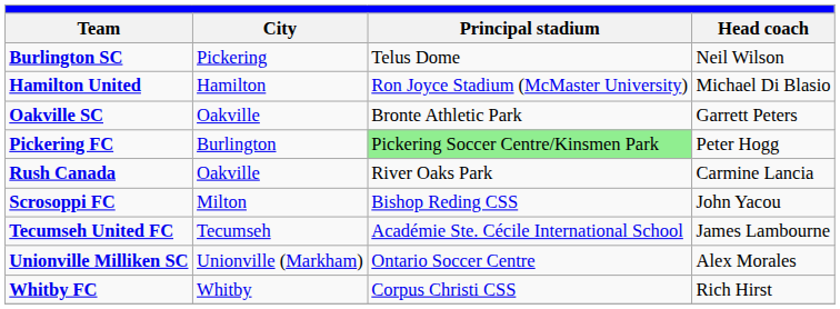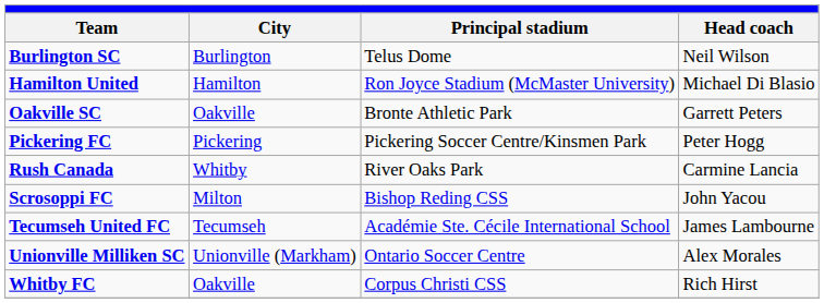 <table class="wikitable sortable">
 <tr>
 <th style="background:blue" colspan="6"></th>
 </tr>
 <tr>
 <th>Team</th>
 <th>City</th>
 <th>Principal stadium</th>
 <th>Head coach</th>
 </tr>
 <tr>
 <td><strong><a href='#'>Burlington SC</a></strong></td>
-<td><a href='#'>Pickering</a></td>
+<td><a href='#'>Burlington</a></td>
 <td>Telus Dome</td>
 <td>Neil Wilson</td>
 </tr>
 <tr>
 <td><strong><a href='#'>Hamilton United</a></strong></td>
 <td><a href='#'>Hamilton</a></td>
 <td><a href='#'>Ron Joyce Stadium</a> (<a href='#'>McMaster University</a>)</td>
 <td>Michael Di Blasio</td>
 </tr>
 <tr>
 <td><strong><a href='#'>Oakville SC</a></strong></td>
 <td><a href='#'>Oakville</a></td>
 <td>Bronte Athletic Park</td>
 <td>Garrett Peters</td>
 </tr>
 <tr>
 <td><strong><a href='#'>Pickering FC</a></strong></td>
-<td><a href='#'>Burlington</a></td>
-<td style="background: lightgreen;">Pickering Soccer Centre/Kinsmen Park</td>
+<td><a href='#'>Pickering</a></td>
+<td>Pickering Soccer Centre/Kinsmen Park</td>
 <td>Peter Hogg</td>
 </tr>
 <tr>
 <td><strong><a href='#'>Rush Canada</a></strong></td>
-<td><a href='#'>Oakville</a></td>
+<td><a href='#'>Whitby</a></td>
 <td>River Oaks Park</td>
 <td>Carmine Lancia</td>
 </tr>
 <tr>
 <td><strong><a href='#'>Scrosoppi FC</a></strong></td>
 <td><a href='#'>Milton</a></td>
 <td><a href='#'>Bishop Reding CSS</a></td>
 <td>John Yacou</td>
 </tr>
 <tr>
 <td><strong><a href='#'>Tecumseh United FC</a></strong></td>
 <td><a href='#'>Tecumseh</a></td>
 <td><a href='#'>Académie Ste. Cécile International School</a></td>
 <td>James Lambourne</td>
 </tr>
 <tr>
 <td><strong><a href='#'>Unionville Milliken SC</a></strong></td>
 <td><a href='#'>Unionville</a> (<a href='#'>Markham</a>)</td>
 <td><a href='#'>Ontario Soccer Centre</a></td>
 <td>Alex Morales</td>
 </tr>
 <tr>
 <td><strong><a href='#'>Whitby FC</a></strong></td>
-<td><a href='#'>Whitby</a></td>
+<td><a href='#'>Oakville</a></td>
 <td><a href='#'>Corpus Christi CSS</a></td>
 <td>Rich Hirst</td>
 </tr>
 <tr>
 </tr>
 </table>
